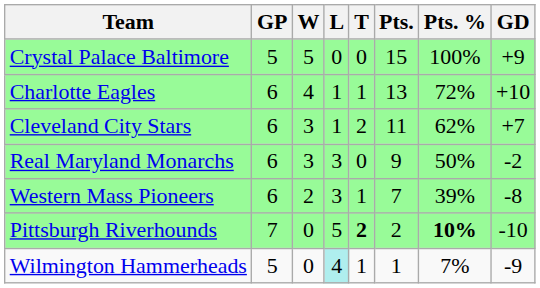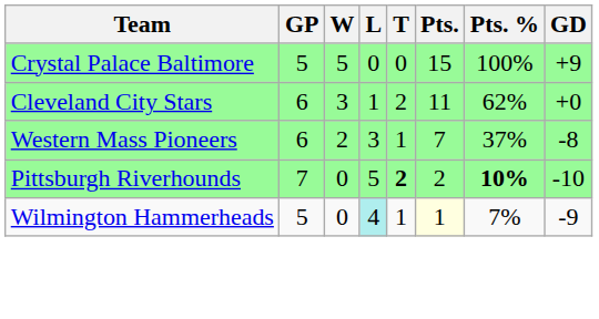 <table class="wikitable">
 <tr>
 <th>Team</th>
 <th>GP</th>
 <th>W</th>
 <th>L</th>
 <th>T</th>
 <th>Pts.</th>
 <th>Pts. %</th>
 <th>GD</th>
 </tr>
 <tr bgcolor=#98FB98>
 <td><a href='#'>Crystal Palace Baltimore</a></td>
 <td align=center>5</td>
 <td align=center>5</td>
 <td align=center>0</td>
 <td align=center>0</td>
 <td align=center>15</td>
 <td align=center>100%</td>
 <td align=center>+9</td>
 </tr>
 <tr bgcolor=#98FB98>
-<td><a href='#'>Charlotte Eagles</a></td>
-<td align=center>6</td>
-<td align=center>4</td>
-<td align=center>1</td>
-<td align=center>1</td>
-<td align=center>13</td>
-<td align=center>72%</td>
-<td align=center>+10</td>
-</tr>
-<tr bgcolor=#98FB98>
 <td><a href='#'>Cleveland City Stars</a></td>
 <td align=center>6</td>
 <td align=center>3</td>
 <td align=center>1</td>
 <td align=center>2</td>
 <td align=center>11</td>
 <td align=center>62%</td>
-<td align=center>+7</td>
-</tr>
-<tr bgcolor=#98FB98>
-<td><a href='#'>Real Maryland Monarchs</a></td>
-<td align=center>6</td>
-<td align=center>3</td>
-<td align=center>3</td>
-<td align=center>0</td>
-<td align=center>9</td>
-<td align=center>50%</td>
-<td align=center>-2</td>
+<td align=center>+0</td>
 </tr>
 <tr bgcolor=#98FB98>
 <td><a href='#'>Western Mass Pioneers</a></td>
 <td align=center>6</td>
 <td align=center>2</td>
 <td align=center>3</td>
 <td align=center>1</td>
 <td align=center>7</td>
-<td align=center>39%</td>
+<td align=center>37%</td>
 <td align=center>-8</td>
 </tr>
 <tr bgcolor=#98FB98>
 <td><a href='#'>Pittsburgh Riverhounds</a></td>
 <td align=center>7</td>
 <td align=center>0</td>
 <td align=center>5</td>
 <td align=center><strong>2</strong></td>
 <td align=center>2</td>
 <td align=center><strong>10%</strong></td>
 <td align=center>-10</td>
 </tr>
 <tr>
 <td><a href='#'>Wilmington Hammerheads</a></td>
 <td align=center>5</td>
 <td align=center>0</td>
 <td align=center style="background: paleturquoise;">4</td>
 <td align=center>1</td>
-<td align=center>1</td>
+<td align=center style="background: lightyellow;">1</td>
 <td align=center>7%</td>
 <td align=center>-9</td>
 </tr>
 </table>
